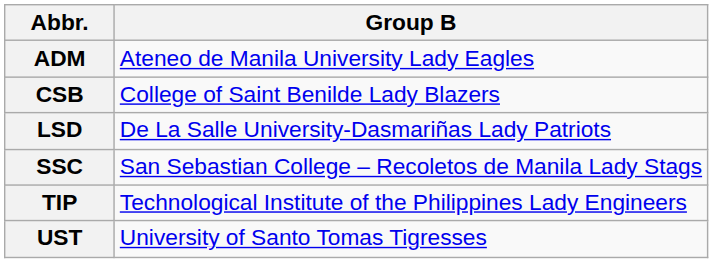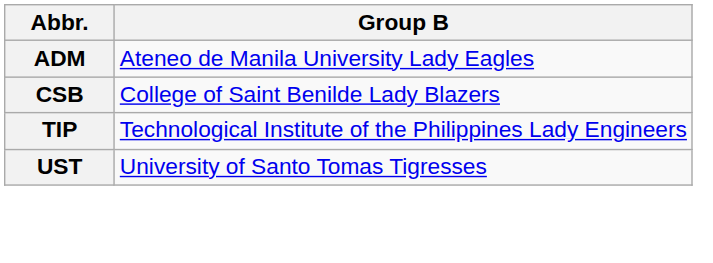 <table class="wikitable" style="text-align: center;">
 <tr>
 <th width=70>Abbr.</th>
 <th>Group B</th>
 </tr>
 <tr>
 <th>ADM</th>
 <td style="text-align:left;"> <a href='#'>Ateneo de Manila University Lady Eagles</a></td>
 </tr>
 <tr>
 <th>CSB</th>
 <td style="text-align:left;"> <a href='#'>College of Saint Benilde Lady Blazers</a></td>
 </tr>
 <tr>
-<th>LSD</th>
-<td style="text-align:left;"> <a href='#'>De La Salle University-Dasmariñas Lady Patriots</a></td>
-</tr>
-<tr>
-<th>SSC</th>
-<td style="text-align:left;"> <a href='#'>San Sebastian College – Recoletos de Manila Lady Stags</a></td>
-</tr>
-<tr>
 <th>TIP</th>
 <td style="text-align:left;"> <a href='#'>Technological Institute of the Philippines Lady Engineers</a></td>
 </tr>
 <tr>
 <th>UST</th>
 <td style="text-align:left;"> <a href='#'>University of Santo Tomas Tigresses</a></td>
 </tr>
 </table>
